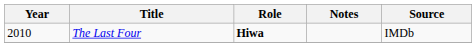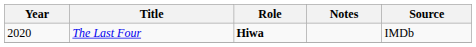 <table class="wikitable sortable" width="100%">
 <tr>
 <th>Year</th>
 <th>Title</th>
 <th>Role</th>
 <th class="unsortable">Notes</th>
 <th class="unsortable">Source</th>
 </tr>
 <tr>
-<td>2010</td>
+<td>2020</td>
 <td><em><a href='#'>The Last Four</a></em></td>
 <td><strong>Hiwa</strong></td>
 <td></td>
 <td>IMDb</td>
 </tr>
 <tr>
 </tr>
 </table>
